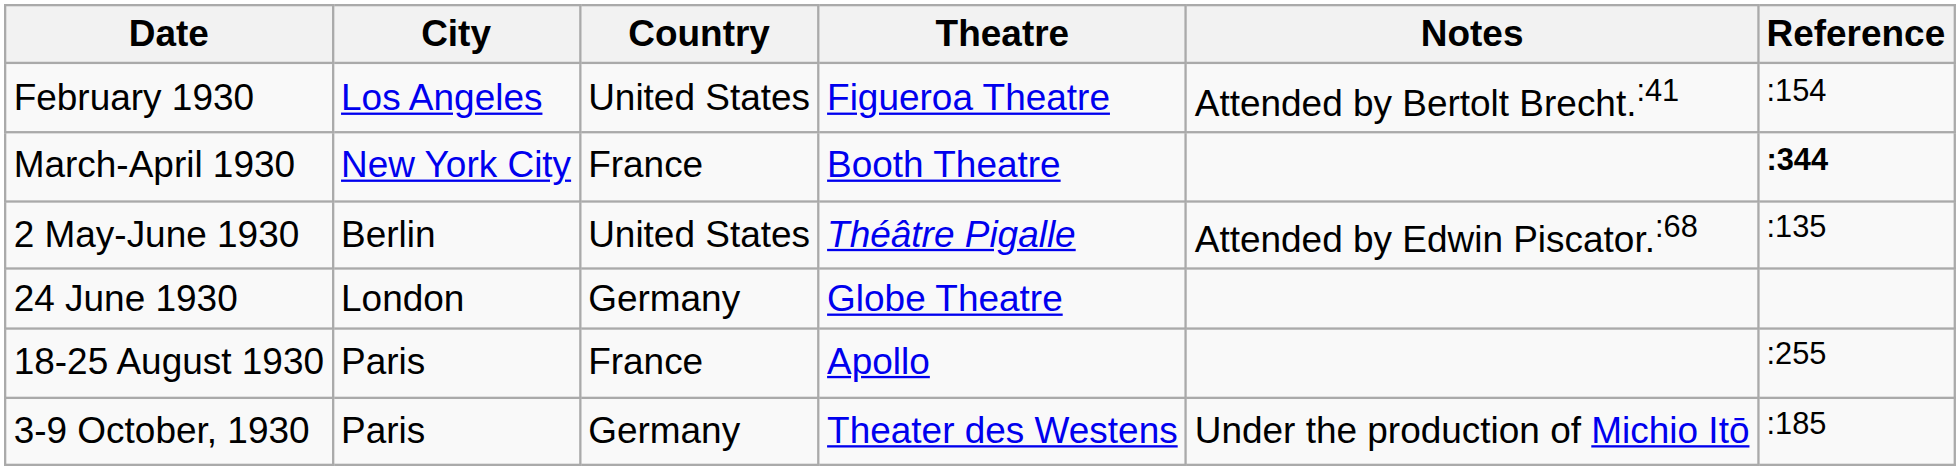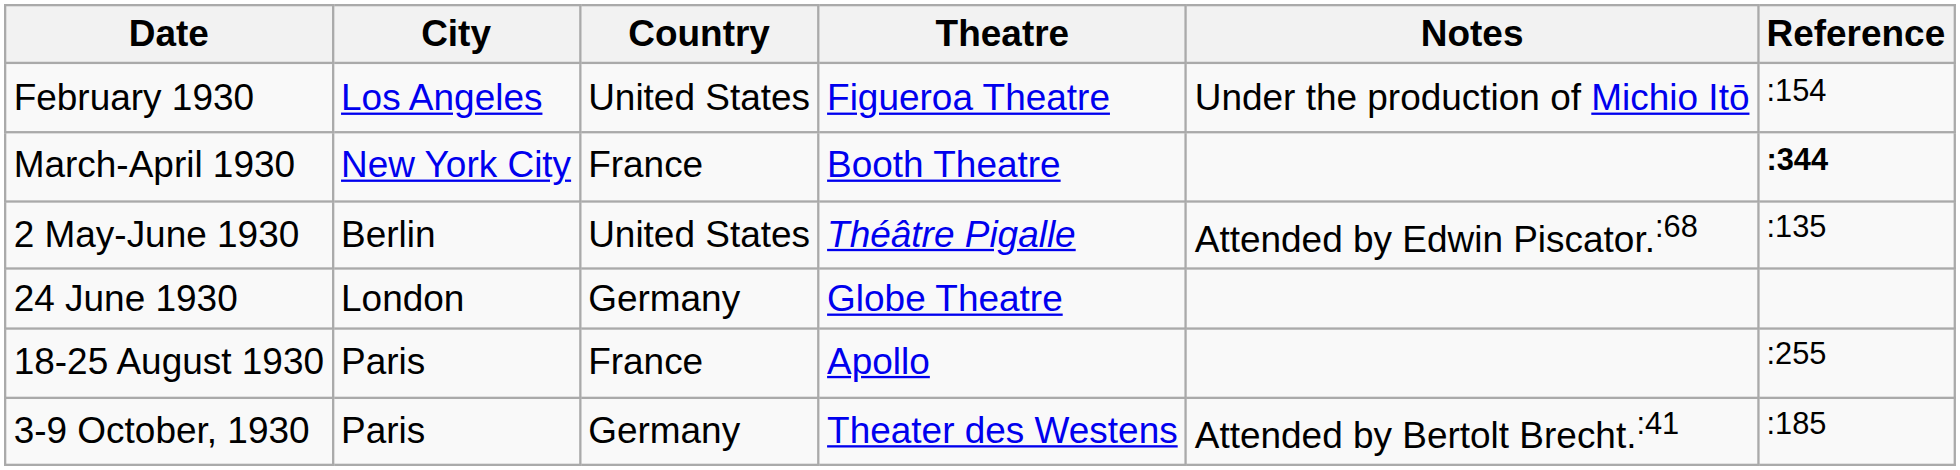 <table class="wikitable">
 <tr>
 <th>Date</th>
 <th>City</th>
 <th>Country</th>
 <th>Theatre</th>
 <th>Notes</th>
 <th>Reference</th>
 </tr>
 <tr>
 <td>February 1930</td>
 <td><a href='#'>Los Angeles</a></td>
 <td>United States</td>
 <td><a href='#'>Figueroa Theatre</a></td>
-<td>Attended by Bertolt Brecht.<sup>:41</sup></td>
+<td>Under the production of <a href='#'>Michio Itō</a></td>
 <td><sup>:154</sup></td>
 </tr>
 <tr>
 <td>March-April 1930</td>
 <td><a href='#'>New York City</a></td>
 <td>France</td>
 <td><a href='#'>Booth Theatre</a></td>
 <td></td>
 <td><strong><sup>:344</sup></strong></td>
 </tr>
 <tr>
 <td>2 May-June 1930</td>
 <td>Berlin</td>
 <td>United States</td>
 <td><em><a href='#'>Théâtre Pigalle</a></em></td>
 <td>Attended by Edwin Piscator.<sup>:68</sup></td>
 <td><sup>:135</sup></td>
 </tr>
 <tr>
 <td>24 June 1930</td>
 <td>London</td>
 <td>Germany</td>
 <td><a href='#'>Globe Theatre</a></td>
 <td></td>
 <td></td>
 </tr>
 <tr>
 <td>18-25 August 1930</td>
 <td>Paris</td>
 <td>France</td>
 <td><a href='#'>Apollo</a></td>
 <td></td>
 <td><sup>:255</sup></td>
 </tr>
 <tr>
 <td>3-9 October, 1930</td>
 <td>Paris</td>
 <td>Germany</td>
 <td><a href='#'>Theater des Westens</a></td>
-<td>Under the production of <a href='#'>Michio Itō</a></td>
+<td>Attended by Bertolt Brecht.<sup>:41</sup></td>
 <td><sup>:185</sup></td>
 </tr>
 </table>
